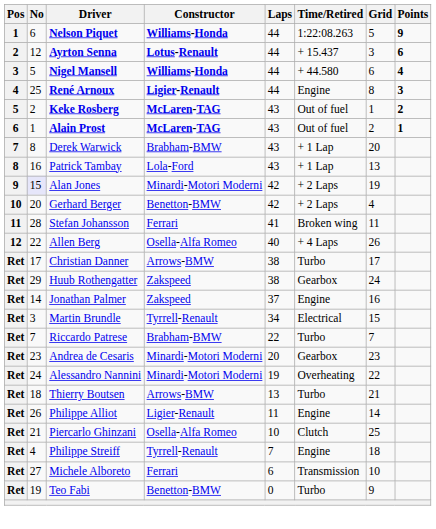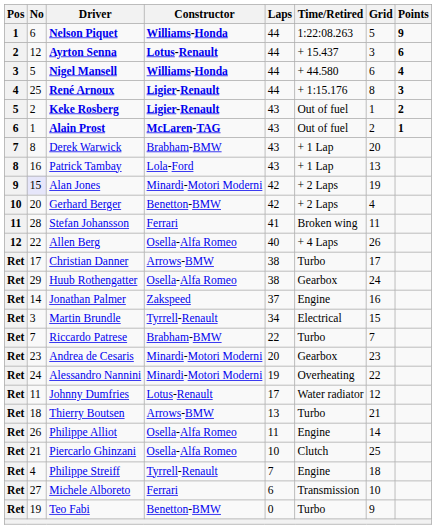 <table class="wikitable" style="font-size: 95%;">
 <tr>
 <th>Pos</th>
 <th>No</th>
 <th>Driver</th>
 <th>Constructor</th>
 <th>Laps</th>
 <th>Time/Retired</th>
 <th>Grid</th>
 <th>Points</th>
 </tr>
 <tr>
 <th>1</th>
 <td>6</td>
 <td> <strong><a href='#'>Nelson Piquet</a></strong></td>
 <td><strong><a href='#'>Williams</a>-<a href='#'>Honda</a></strong></td>
 <td>44</td>
 <td>1:22:08.263</td>
 <td>5</td>
 <td><strong>9</strong></td>
 </tr>
 <tr>
 <th>2</th>
 <td>12</td>
 <td> <strong><a href='#'>Ayrton Senna</a></strong></td>
 <td><strong><a href='#'>Lotus</a>-<a href='#'>Renault</a></strong></td>
 <td>44</td>
 <td>+ 15.437</td>
 <td>3</td>
 <td><strong>6</strong></td>
 </tr>
 <tr>
 <th>3</th>
 <td>5</td>
 <td> <strong><a href='#'>Nigel Mansell</a></strong></td>
 <td><strong><a href='#'>Williams</a>-<a href='#'>Honda</a></strong></td>
 <td>44</td>
 <td>+ 44.580</td>
 <td>6</td>
 <td><strong>4</strong></td>
 </tr>
 <tr>
 <th>4</th>
 <td>25</td>
 <td> <strong><a href='#'>René Arnoux</a></strong></td>
 <td><strong><a href='#'>Ligier</a>-<a href='#'>Renault</a></strong></td>
 <td>44</td>
-<td>Engine</td>
+<td>+ 1:15.176</td>
 <td>8</td>
 <td><strong>3</strong></td>
 </tr>
 <tr>
 <th>5</th>
 <td>2</td>
 <td> <strong><a href='#'>Keke Rosberg</a></strong></td>
-<td><strong><a href='#'>McLaren</a>-<a href='#'>TAG</a></strong></td>
+<td><strong><a href='#'>Ligier</a>-<a href='#'>Renault</a></strong></td>
 <td>43</td>
 <td>Out of fuel</td>
 <td>1</td>
 <td><strong>2</strong></td>
 </tr>
 <tr>
 <th>6</th>
 <td>1</td>
 <td> <strong><a href='#'>Alain Prost</a></strong></td>
 <td><strong><a href='#'>McLaren</a>-<a href='#'>TAG</a></strong></td>
 <td>43</td>
 <td>Out of fuel</td>
 <td>2</td>
 <td><strong>1</strong></td>
 </tr>
 <tr>
 <th>7</th>
 <td>8</td>
 <td> <a href='#'>Derek Warwick</a></td>
 <td><a href='#'>Brabham</a>-<a href='#'>BMW</a></td>
 <td>43</td>
 <td>+ 1 Lap</td>
 <td>20</td>
 <td> </td>
 </tr>
 <tr>
 <th>8</th>
 <td>16</td>
 <td> <a href='#'>Patrick Tambay</a></td>
 <td><a href='#'>Lola</a>-<a href='#'>Ford</a></td>
 <td>43</td>
 <td>+ 1 Lap</td>
 <td>13</td>
 <td> </td>
 </tr>
 <tr>
 <th>9</th>
 <td style="background: lavender;">15</td>
 <td> <a href='#'>Alan Jones</a></td>
 <td><a href='#'>Minardi</a>-<a href='#'>Motori Moderni</a></td>
 <td>42</td>
 <td>+ 2 Laps</td>
 <td>19</td>
 <td> </td>
 </tr>
 <tr>
 <th>10</th>
 <td>20</td>
 <td> <a href='#'>Gerhard Berger</a></td>
 <td><a href='#'>Benetton</a>-<a href='#'>BMW</a></td>
 <td>42</td>
 <td>+ 2 Laps</td>
 <td>4</td>
 <td> </td>
 </tr>
 <tr>
 <th>11</th>
 <td>28</td>
 <td> <a href='#'>Stefan Johansson</a></td>
 <td><a href='#'>Ferrari</a></td>
 <td>41</td>
 <td>Broken wing</td>
 <td>11</td>
 <td> </td>
 </tr>
 <tr>
 <th>12</th>
 <td>22</td>
 <td> <a href='#'>Allen Berg</a></td>
 <td><a href='#'>Osella</a>-<a href='#'>Alfa Romeo</a></td>
 <td>40</td>
 <td>+ 4 Laps</td>
 <td>26</td>
 <td> </td>
 </tr>
 <tr>
 <th>Ret</th>
 <td>17</td>
 <td> <a href='#'>Christian Danner</a></td>
 <td><a href='#'>Arrows</a>-<a href='#'>BMW</a></td>
 <td>38</td>
 <td>Turbo</td>
 <td>17</td>
 <td> </td>
 </tr>
 <tr>
 <th>Ret</th>
 <td>29</td>
 <td> <a href='#'>Huub Rothengatter</a></td>
-<td><a href='#'>Zakspeed</a></td>
+<td><a href='#'>Osella</a>-<a href='#'>Alfa Romeo</a></td>
 <td>38</td>
 <td>Gearbox</td>
 <td>24</td>
 <td> </td>
 </tr>
 <tr>
 <th>Ret</th>
 <td>14</td>
 <td> <a href='#'>Jonathan Palmer</a></td>
 <td><a href='#'>Zakspeed</a></td>
 <td>37</td>
 <td>Engine</td>
 <td>16</td>
 <td> </td>
 </tr>
 <tr>
 <th>Ret</th>
 <td>3</td>
 <td> <a href='#'>Martin Brundle</a></td>
 <td><a href='#'>Tyrrell</a>-<a href='#'>Renault</a></td>
 <td>34</td>
 <td>Electrical</td>
 <td>15</td>
 <td> </td>
 </tr>
 <tr>
 <th>Ret</th>
 <td>7</td>
 <td> <a href='#'>Riccardo Patrese</a></td>
 <td><a href='#'>Brabham</a>-<a href='#'>BMW</a></td>
 <td>22</td>
 <td>Turbo</td>
 <td>7</td>
 <td> </td>
 </tr>
 <tr>
 <th>Ret</th>
 <td>23</td>
 <td> <a href='#'>Andrea de Cesaris</a></td>
 <td><a href='#'>Minardi</a>-<a href='#'>Motori Moderni</a></td>
 <td>20</td>
 <td>Gearbox</td>
 <td>23</td>
 <td> </td>
 </tr>
 <tr>
 <th>Ret</th>
 <td>24</td>
 <td> <a href='#'>Alessandro Nannini</a></td>
 <td><a href='#'>Minardi</a>-<a href='#'>Motori Moderni</a></td>
 <td>19</td>
 <td>Overheating</td>
 <td>22</td>
 <td> </td>
 </tr>
 <tr>
 <th>Ret</th>
+<td>11</td>
+<td> <a href='#'>Johnny Dumfries</a></td>
+<td><a href='#'>Lotus</a>-<a href='#'>Renault</a></td>
+<td>17</td>
+<td>Water radiator</td>
+<td>12</td>
+<td> </td>
+</tr>
+<tr>
+<th>Ret</th>
 <td>18</td>
 <td> <a href='#'>Thierry Boutsen</a></td>
 <td><a href='#'>Arrows</a>-<a href='#'>BMW</a></td>
 <td>13</td>
 <td>Turbo</td>
 <td>21</td>
 <td> </td>
 </tr>
 <tr>
 <th>Ret</th>
 <td>26</td>
 <td> <a href='#'>Philippe Alliot</a></td>
-<td><a href='#'>Ligier</a>-<a href='#'>Renault</a></td>
+<td><a href='#'>Osella</a>-<a href='#'>Alfa Romeo</a></td>
 <td>11</td>
 <td>Engine</td>
 <td>14</td>
 <td> </td>
 </tr>
 <tr>
 <th>Ret</th>
 <td>21</td>
 <td> <a href='#'>Piercarlo Ghinzani</a></td>
 <td><a href='#'>Osella</a>-<a href='#'>Alfa Romeo</a></td>
 <td>10</td>
 <td>Clutch</td>
 <td>25</td>
 <td> </td>
 </tr>
 <tr>
 <th>Ret</th>
 <td>4</td>
 <td> <a href='#'>Philippe Streiff</a></td>
 <td><a href='#'>Tyrrell</a>-<a href='#'>Renault</a></td>
 <td>7</td>
 <td>Engine</td>
 <td>18</td>
 <td> </td>
 </tr>
 <tr>
 <th>Ret</th>
 <td>27</td>
 <td> <a href='#'>Michele Alboreto</a></td>
 <td><a href='#'>Ferrari</a></td>
 <td>6</td>
 <td>Transmission</td>
 <td>10</td>
 <td> </td>
 </tr>
 <tr>
 <th>Ret</th>
 <td>19</td>
 <td> <a href='#'>Teo Fabi</a></td>
 <td><a href='#'>Benetton</a>-<a href='#'>BMW</a></td>
 <td>0</td>
 <td>Turbo</td>
 <td>9</td>
 <td> </td>
 </tr>
 <tr>
 <th colspan="8"></th>
 </tr>
 </table>
